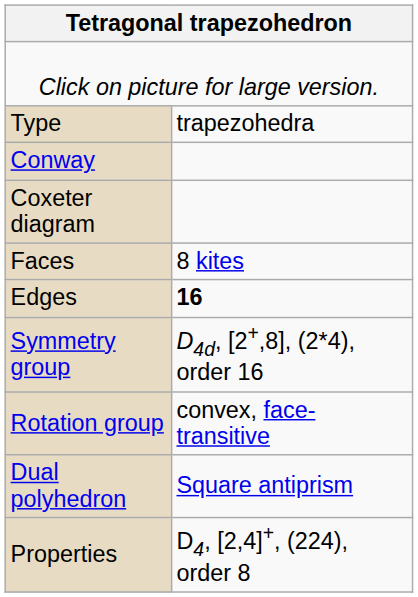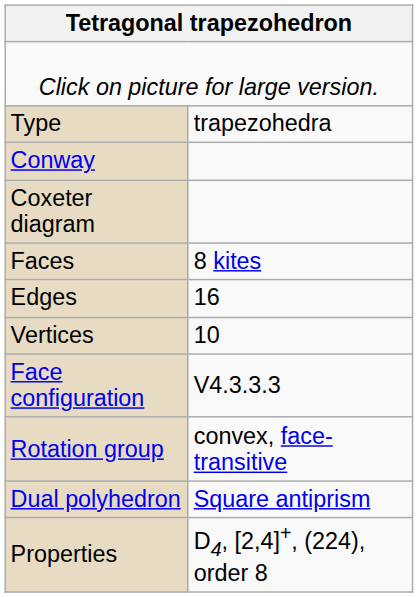 <table class="wikitable" bgcolor="#ffffff" cellpadding="5" align="right" style="margin-left:10px" width="280">
 <tr>
 <th bgcolor=#e7dcc3 colspan=2>Tetragonal trapezohedron</th>
 </tr>
 <tr>
 <td align=center colspan=2><br><em>Click on picture for large version.</em></td>
 </tr>
 <tr>
 <td bgcolor=#e7dcc3>Type</td>
 <td>trapezohedra</td>
 </tr>
 <tr>
 <td bgcolor=#e7dcc3><a href='#'>Conway</a></td>
 <td></td>
 </tr>
 <tr>
 <td bgcolor=#e7dcc3>Coxeter diagram</td>
 <td><br></td>
 </tr>
 <tr>
 <td bgcolor=#e7dcc3>Faces</td>
 <td>8 <a href='#'>kites</a></td>
 </tr>
 <tr>
 <td bgcolor=#e7dcc3>Edges</td>
-<td><strong>16</strong></td>
+<td>16</td>
 </tr>
 <tr>
-<td bgcolor=#e7dcc3><a href='#'>Symmetry group</a></td>
-<td><em>D</em><sub><em>4d</em></sub>, [2<sup>+</sup>,8], (2*4), order 16</td>
+<td bgcolor=#e7dcc3>Vertices</td>
+<td>10</td>
+</tr>
+<tr>
+<td bgcolor=#e7dcc3><a href='#'>Face configuration</a></td>
+<td>V4.3.3.3</td>
 </tr>
 <tr>
 <td bgcolor=#e7dcc3><a href='#'>Rotation group</a></td>
 <td>convex, <a href='#'>face-transitive</a></td>
 </tr>
 <tr>
 <td bgcolor=#e7dcc3><a href='#'>Dual polyhedron</a></td>
 <td><a href='#'>Square antiprism</a></td>
 </tr>
 <tr>
 <td bgcolor=#e7dcc3>Properties</td>
 <td>D<sub><em>4</em></sub>, [2,4]<sup>+</sup>, (224), order 8</td>
 </tr>
 </table>
